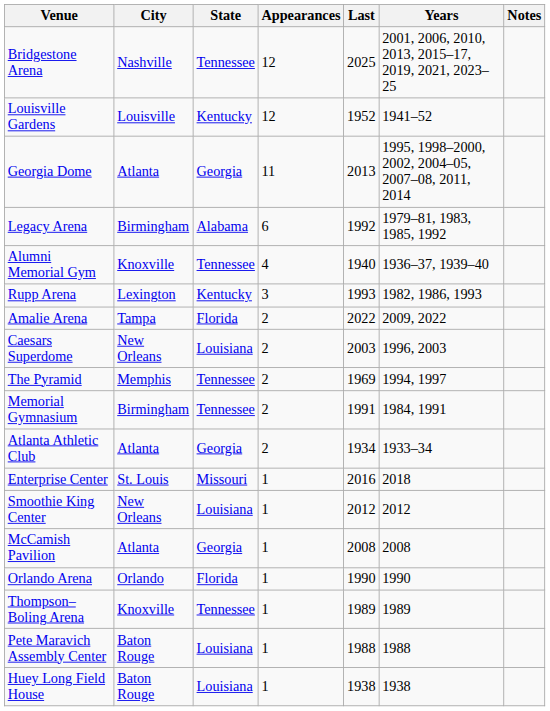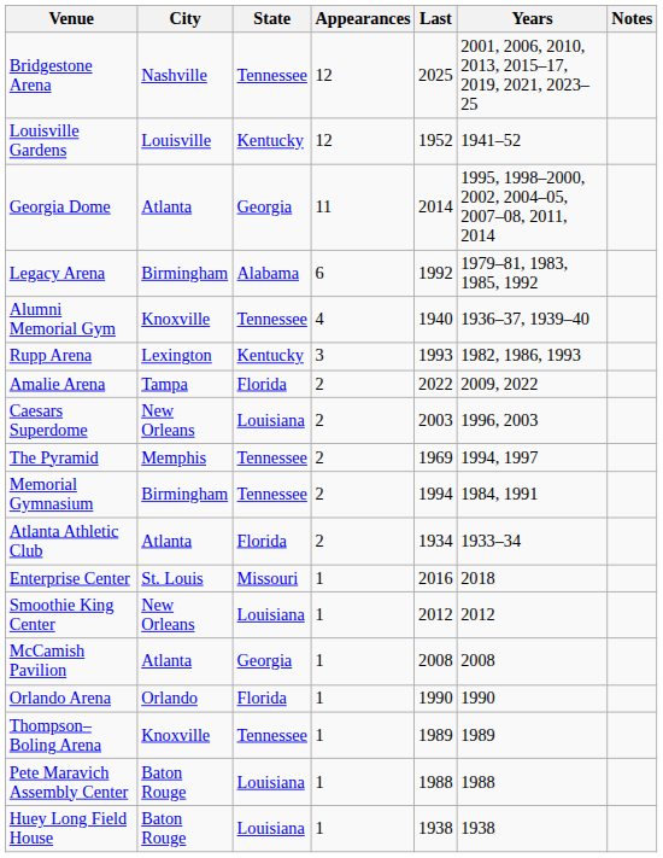 <table class="wikitable sortable">
 <tr>
 <th>Venue</th>
 <th>City</th>
 <th>State</th>
 <th>Appearances</th>
 <th>Last</th>
 <th class=unsortable>Years</th>
 <th class=unsortable>Notes</th>
 </tr>
 <tr>
 <td><a href='#'>Bridgestone Arena</a></td>
 <td><a href='#'>Nashville</a></td>
 <td><a href='#'>Tennessee</a></td>
 <td>12</td>
 <td>2025</td>
 <td>2001, 2006, 2010, 2013, 2015–17, 2019, 2021, 2023–25</td>
 <td></td>
 </tr>
 <tr>
 <td><a href='#'>Louisville Gardens</a></td>
 <td><a href='#'>Louisville</a></td>
 <td><a href='#'>Kentucky</a></td>
 <td>12</td>
 <td>1952</td>
 <td>1941–52</td>
 <td></td>
 </tr>
 <tr>
 <td><a href='#'>Georgia Dome</a></td>
 <td><a href='#'>Atlanta</a></td>
 <td><a href='#'>Georgia</a></td>
 <td>11</td>
-<td>2013</td>
+<td>2014</td>
 <td>1995, 1998–2000, 2002, 2004–05, 2007–08, 2011, 2014</td>
 <td></td>
 </tr>
 <tr>
 <td><a href='#'>Legacy Arena</a></td>
 <td><a href='#'>Birmingham</a></td>
 <td><a href='#'>Alabama</a></td>
 <td>6</td>
 <td>1992</td>
 <td>1979–81, 1983, 1985, 1992</td>
 <td></td>
 </tr>
 <tr>
 <td><a href='#'>Alumni Memorial Gym</a></td>
 <td><a href='#'>Knoxville</a></td>
 <td><a href='#'>Tennessee</a></td>
 <td>4</td>
 <td>1940</td>
 <td>1936–37, 1939–40</td>
 <td></td>
 </tr>
 <tr>
 <td><a href='#'>Rupp Arena</a></td>
 <td><a href='#'>Lexington</a></td>
 <td><a href='#'>Kentucky</a></td>
 <td>3</td>
 <td>1993</td>
 <td>1982, 1986, 1993</td>
 <td></td>
 </tr>
 <tr>
 <td><a href='#'>Amalie Arena</a></td>
 <td><a href='#'>Tampa</a></td>
 <td><a href='#'>Florida</a></td>
 <td>2</td>
 <td>2022</td>
 <td>2009, 2022</td>
 <td></td>
 </tr>
 <tr>
 <td><a href='#'>Caesars Superdome</a></td>
 <td><a href='#'>New Orleans</a></td>
 <td><a href='#'>Louisiana</a></td>
 <td>2</td>
 <td>2003</td>
 <td>1996, 2003</td>
 <td></td>
 </tr>
 <tr>
 <td><a href='#'>The Pyramid</a></td>
 <td><a href='#'>Memphis</a></td>
 <td><a href='#'>Tennessee</a></td>
 <td>2</td>
 <td>1969</td>
 <td>1994, 1997</td>
 <td></td>
 </tr>
 <tr>
 <td><a href='#'>Memorial Gymnasium</a></td>
 <td><a href='#'>Birmingham</a></td>
 <td><a href='#'>Tennessee</a></td>
 <td>2</td>
-<td>1991</td>
+<td>1994</td>
 <td>1984, 1991</td>
 <td></td>
 </tr>
 <tr>
 <td><a href='#'>Atlanta Athletic Club</a></td>
 <td><a href='#'>Atlanta</a></td>
-<td><a href='#'>Georgia</a></td>
+<td><a href='#'>Florida</a></td>
 <td>2</td>
 <td>1934</td>
 <td>1933–34</td>
 <td></td>
 </tr>
 <tr>
 <td><a href='#'>Enterprise Center</a></td>
 <td><a href='#'>St. Louis</a></td>
 <td><a href='#'>Missouri</a></td>
 <td>1</td>
 <td>2016</td>
 <td>2018</td>
 <td></td>
 </tr>
 <tr>
 <td><a href='#'>Smoothie King Center</a></td>
 <td><a href='#'>New Orleans</a></td>
 <td><a href='#'>Louisiana</a></td>
 <td>1</td>
 <td>2012</td>
 <td>2012</td>
 <td></td>
 </tr>
 <tr>
 <td><a href='#'>McCamish Pavilion</a></td>
 <td><a href='#'>Atlanta</a></td>
 <td><a href='#'>Georgia</a></td>
 <td>1</td>
 <td>2008</td>
 <td>2008</td>
 <td></td>
 </tr>
 <tr>
 <td><a href='#'>Orlando Arena</a></td>
 <td><a href='#'>Orlando</a></td>
 <td><a href='#'>Florida</a></td>
 <td>1</td>
 <td>1990</td>
 <td>1990</td>
 <td></td>
 </tr>
 <tr>
 <td><a href='#'>Thompson–Boling Arena</a></td>
 <td><a href='#'>Knoxville</a></td>
 <td><a href='#'>Tennessee</a></td>
 <td>1</td>
 <td>1989</td>
 <td>1989</td>
 <td></td>
 </tr>
 <tr>
 <td><a href='#'>Pete Maravich Assembly Center</a></td>
 <td><a href='#'>Baton Rouge</a></td>
 <td><a href='#'>Louisiana</a></td>
 <td>1</td>
 <td>1988</td>
 <td>1988</td>
 <td></td>
 </tr>
 <tr>
 <td><a href='#'>Huey Long Field House</a></td>
 <td><a href='#'>Baton Rouge</a></td>
 <td><a href='#'>Louisiana</a></td>
 <td>1</td>
 <td>1938</td>
 <td>1938</td>
 <td></td>
 </tr>
 </table>
